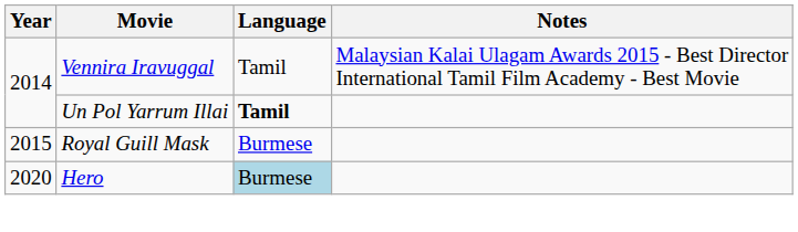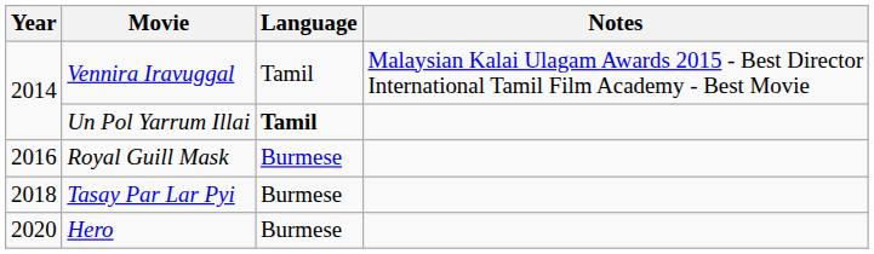 <table class="wikitable sortable">
 <tr>
 <th>Year</th>
 <th>Movie</th>
 <th>Language</th>
 <th class="unsortable">Notes</th>
 </tr>
 <tr>
 <td rowspan="2">2014</td>
 <td><em><a href='#'>Vennira Iravuggal</a></em></td>
 <td>Tamil</td>
 <td><a href='#'>Malaysian Kalai Ulagam Awards 2015</a> - Best Director <br> International Tamil Film Academy - Best Movie</td>
 </tr>
 <tr>
 <td><em>Un Pol Yarrum Illai</em></td>
 <td><strong>Tamil</strong></td>
 <td></td>
 </tr>
 <tr>
-<td>2015</td>
+<td>2016</td>
 <td><em>Royal Guill Mask</em></td>
 <td><a href='#'>Burmese</a></td>
 <td></td>
 </tr>
 <tr>
+<td>2018</td>
+<td><em><a href='#'>Tasay Par Lar Pyi</a></em></td>
+<td>Burmese</td>
+<td></td>
+</tr>
+<tr>
 <td>2020</td>
 <td><em><a href='#'>Hero</a></em></td>
-<td style="background: lightblue;">Burmese</td>
+<td>Burmese</td>
 <td></td>
 </tr>
 </table>
